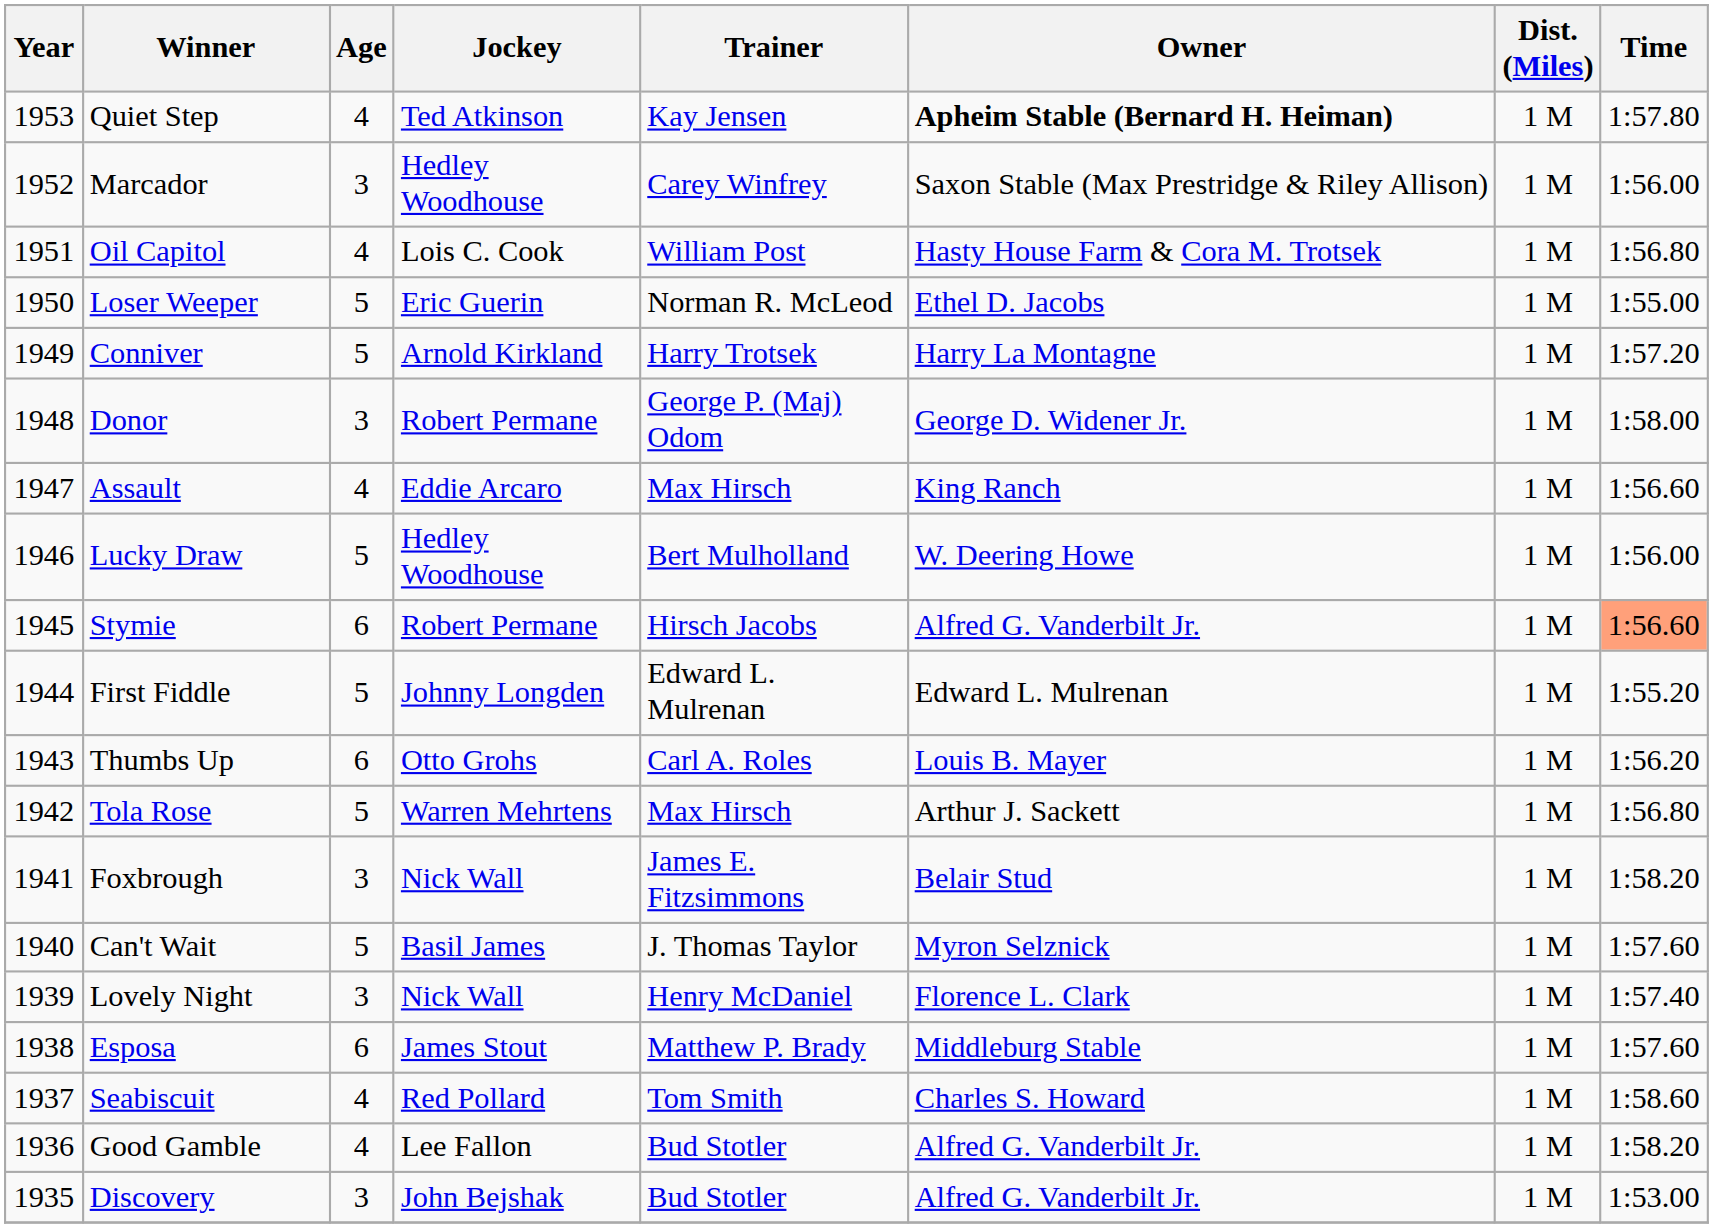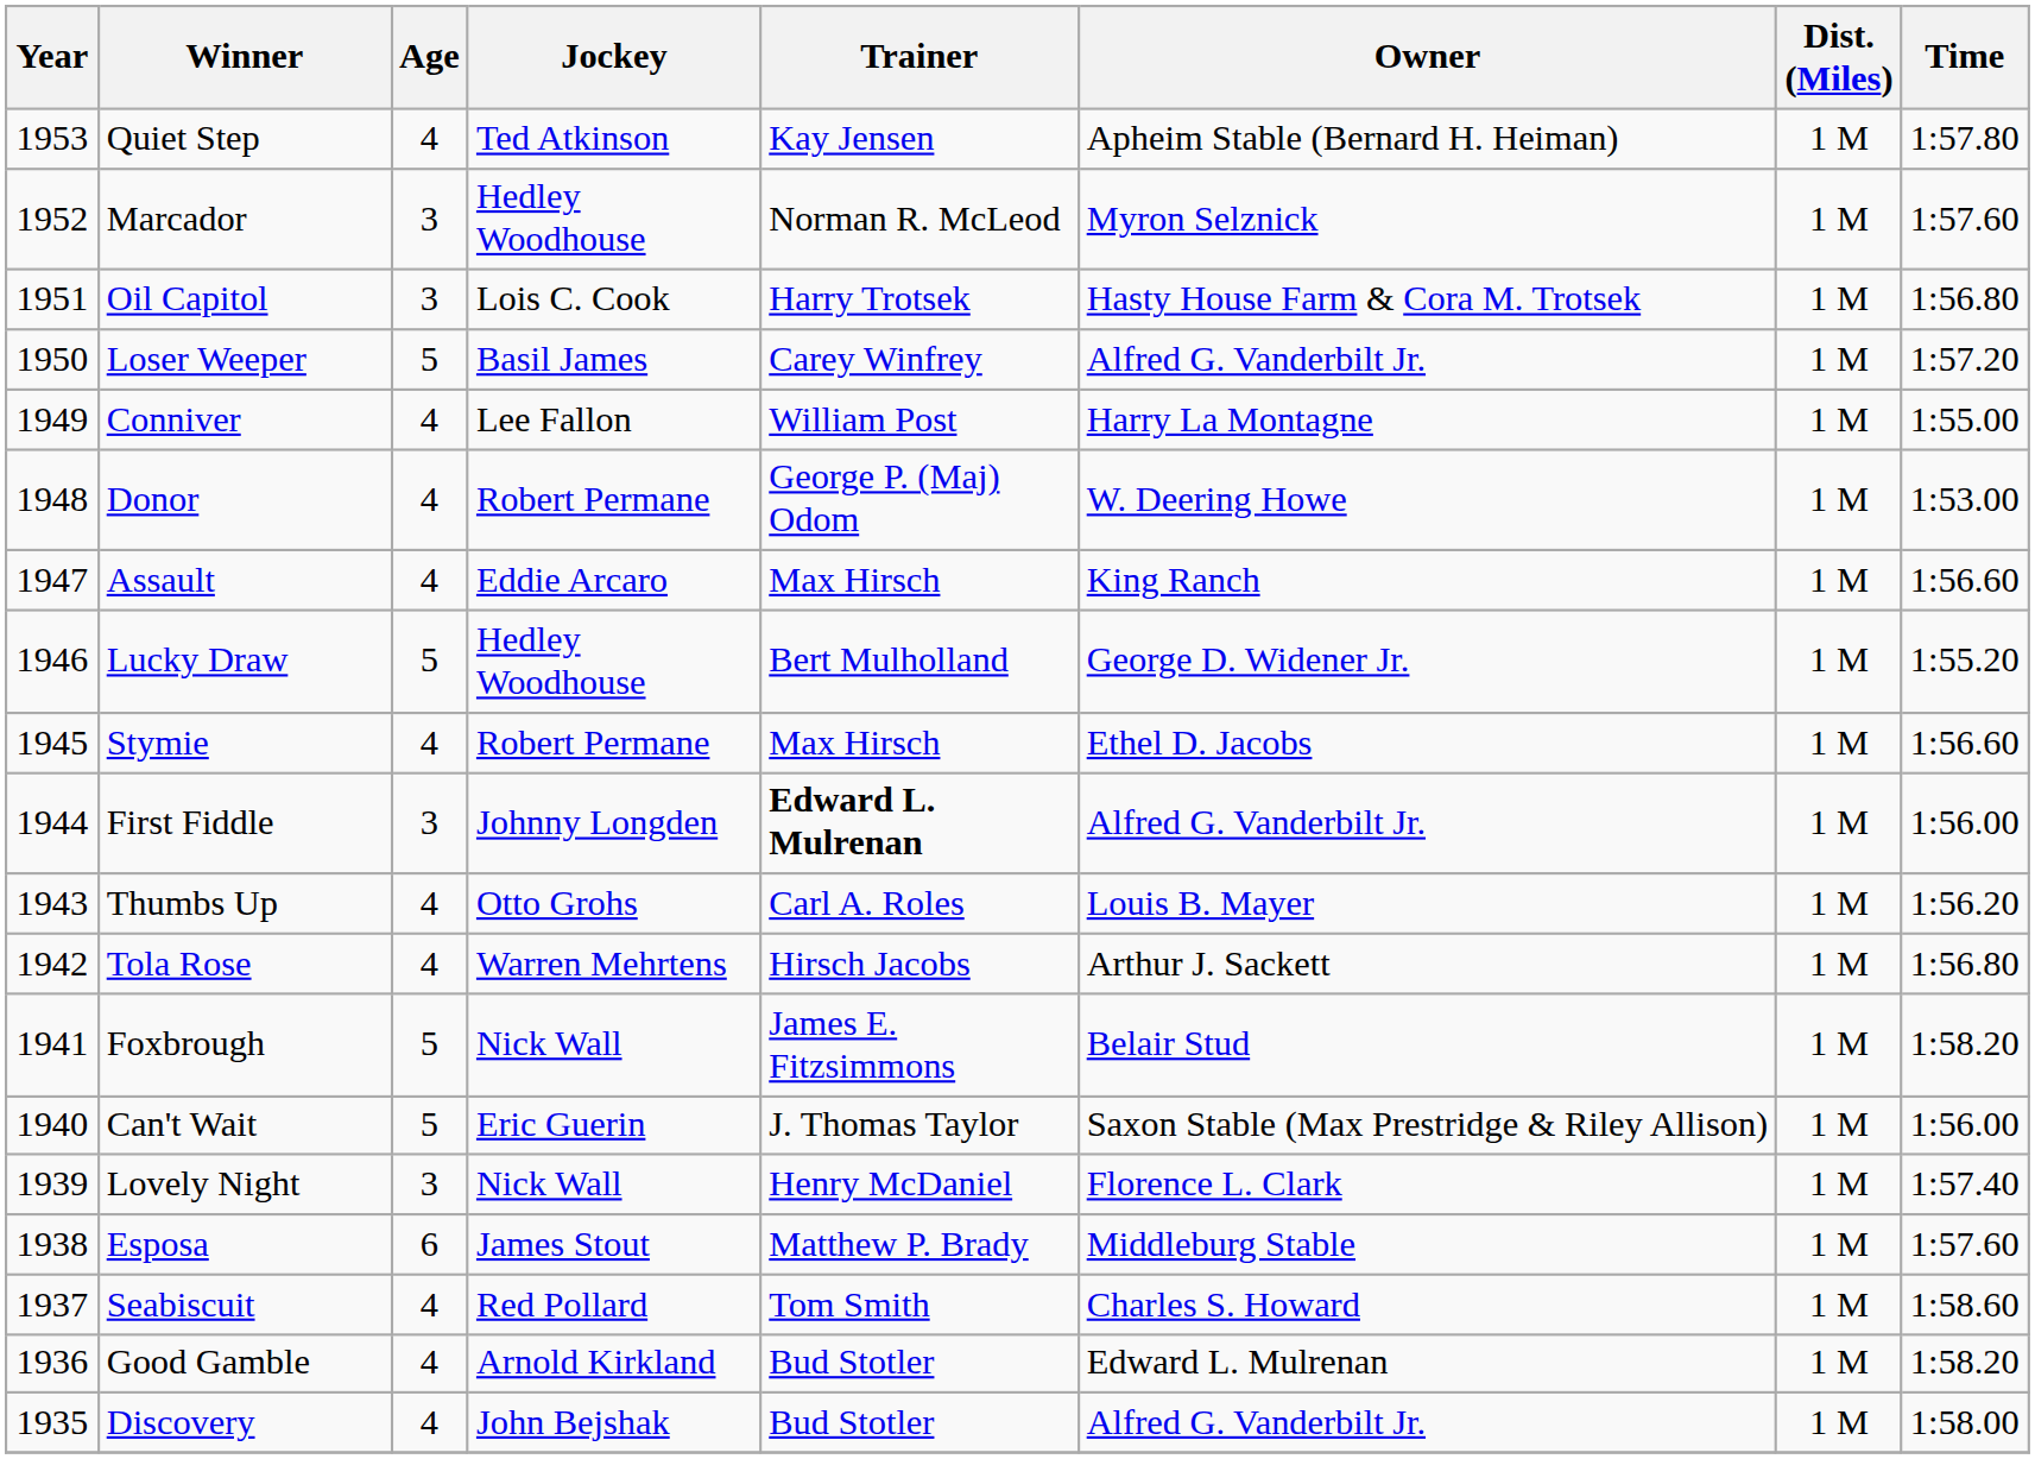 <table class="wikitable sortable" style="font-size:90%">
 <tr>
 <th style="width:30px">Year<br></th>
 <th style="width:110px">Winner<br></th>
 <th style="width:20px">Age<br></th>
 <th style="width:110px">Jockey<br></th>
 <th style="width:120px">Trainer<br></th>
 <th>Owner<br></th>
 <th style="width:25px">Dist.<br> <span>(<a href='#'>Miles</a>)</span></th>
 <th style="width:25px">Time<br></th>
 </tr>
 <tr>
 <td align=center>1953</td>
 <td>Quiet Step</td>
 <td align=center>4</td>
 <td><a href='#'>Ted Atkinson</a></td>
 <td><a href='#'>Kay Jensen</a></td>
-<td><strong>Apheim Stable (Bernard H. Heiman)</strong></td>
+<td>Apheim Stable (Bernard H. Heiman)</td>
 <td align=center>1<span> M</span></td>
 <td align=center>1:57.80</td>
 </tr>
 <tr>
 <td align=center>1952</td>
 <td>Marcador</td>
 <td align=center>3</td>
 <td><a href='#'>Hedley Woodhouse</a></td>
-<td><a href='#'>Carey Winfrey</a></td>
-<td>Saxon Stable (Max Prestridge & Riley Allison)</td>
+<td>Norman R. McLeod</td>
+<td><a href='#'>Myron Selznick</a></td>
 <td align=center>1<span> M</span></td>
-<td align=center>1:56.00</td>
+<td align=center>1:57.60</td>
 </tr>
 <tr>
 <td align=center>1951</td>
 <td><a href='#'>Oil Capitol</a></td>
-<td align=center>4</td>
+<td align=center>3</td>
 <td>Lois C. Cook</td>
-<td><a href='#'>William Post</a></td>
+<td><a href='#'>Harry Trotsek</a></td>
 <td><a href='#'>Hasty House Farm</a> & <a href='#'>Cora M. Trotsek</a></td>
 <td align=center>1<span> M</span></td>
 <td align=center>1:56.80</td>
 </tr>
 <tr>
 <td align=center>1950</td>
 <td><a href='#'>Loser Weeper</a></td>
 <td align=center>5</td>
-<td><a href='#'>Eric Guerin</a></td>
-<td>Norman R. McLeod</td>
-<td><a href='#'>Ethel D. Jacobs</a></td>
+<td><a href='#'>Basil James</a></td>
+<td><a href='#'>Carey Winfrey</a></td>
+<td><a href='#'>Alfred G. Vanderbilt Jr.</a></td>
+<td align=center>1<span> M</span></td>
+<td align=center>1:57.20</td>
+</tr>
+<tr>
+<td align=center>1949</td>
+<td><a href='#'>Conniver</a></td>
+<td align=center>4</td>
+<td>Lee Fallon</td>
+<td><a href='#'>William Post</a></td>
+<td><a href='#'>Harry La Montagne</a></td>
 <td align=center>1<span> M</span></td>
 <td align=center>1:55.00</td>
 </tr>
 <tr>
-<td align=center>1949</td>
-<td><a href='#'>Conniver</a></td>
-<td align=center>5</td>
-<td><a href='#'>Arnold Kirkland</a></td>
-<td><a href='#'>Harry Trotsek</a></td>
-<td><a href='#'>Harry La Montagne</a></td>
-<td align=center>1<span> M</span></td>
-<td align=center>1:57.20</td>
-</tr>
-<tr>
 <td align=center>1948</td>
 <td><a href='#'>Donor</a></td>
-<td align=center>3</td>
+<td align=center>4</td>
 <td><a href='#'>Robert Permane</a></td>
 <td><a href='#'>George P. (Maj) Odom</a></td>
-<td><a href='#'>George D. Widener Jr.</a></td>
+<td><a href='#'>W. Deering Howe</a></td>
 <td align=center>1<span> M</span></td>
-<td align=center>1:58.00</td>
+<td align=center>1:53.00</td>
 </tr>
 <tr>
 <td align=center>1947</td>
 <td><a href='#'>Assault</a></td>
 <td align=center>4</td>
 <td><a href='#'>Eddie Arcaro</a></td>
 <td><a href='#'>Max Hirsch</a></td>
 <td><a href='#'>King Ranch</a></td>
 <td align=center>1<span> M</span></td>
 <td align=center>1:56.60</td>
 </tr>
 <tr>
 <td align=center>1946</td>
 <td><a href='#'>Lucky Draw</a></td>
 <td align=center>5</td>
 <td><a href='#'>Hedley Woodhouse</a></td>
 <td><a href='#'>Bert Mulholland</a></td>
-<td><a href='#'>W. Deering Howe</a></td>
+<td><a href='#'>George D. Widener Jr.</a></td>
+<td align=center>1<span> M</span></td>
+<td align=center>1:55.20</td>
+</tr>
+<tr>
+<td align=center>1945</td>
+<td><a href='#'>Stymie</a></td>
+<td align=center>4</td>
+<td><a href='#'>Robert Permane</a></td>
+<td><a href='#'>Max Hirsch</a></td>
+<td><a href='#'>Ethel D. Jacobs</a></td>
+<td align=center>1<span> M</span></td>
+<td align=center>1:56.60</td>
+</tr>
+<tr>
+<td align=center>1944</td>
+<td>First Fiddle</td>
+<td align=center>3</td>
+<td><a href='#'>Johnny Longden</a></td>
+<td><strong>Edward L. Mulrenan</strong></td>
+<td><a href='#'>Alfred G. Vanderbilt Jr.</a></td>
 <td align=center>1<span> M</span></td>
 <td align=center>1:56.00</td>
 </tr>
 <tr>
-<td align=center>1945</td>
-<td><a href='#'>Stymie</a></td>
-<td align=center>6</td>
-<td><a href='#'>Robert Permane</a></td>
-<td><a href='#'>Hirsch Jacobs</a></td>
-<td><a href='#'>Alfred G. Vanderbilt Jr.</a></td>
-<td align=center>1<span> M</span></td>
-<td align=center style="background: lightsalmon;">1:56.60</td>
-</tr>
-<tr>
-<td align=center>1944</td>
-<td>First Fiddle</td>
-<td align=center>5</td>
-<td><a href='#'>Johnny Longden</a></td>
-<td>Edward L. Mulrenan</td>
-<td>Edward L. Mulrenan</td>
-<td align=center>1<span> M</span></td>
-<td align=center>1:55.20</td>
-</tr>
-<tr>
 <td align=center>1943</td>
 <td>Thumbs Up</td>
-<td align=center>6</td>
+<td align=center>4</td>
 <td><a href='#'>Otto Grohs</a></td>
 <td><a href='#'>Carl A. Roles</a></td>
 <td><a href='#'>Louis B. Mayer</a></td>
 <td align=center>1<span> M</span></td>
 <td align=center>1:56.20</td>
 </tr>
 <tr>
 <td align=center>1942</td>
 <td><a href='#'>Tola Rose</a></td>
-<td align=center>5</td>
+<td align=center>4</td>
 <td><a href='#'>Warren Mehrtens</a></td>
-<td><a href='#'>Max Hirsch</a></td>
+<td><a href='#'>Hirsch Jacobs</a></td>
 <td>Arthur J. Sackett</td>
 <td align=center>1<span> M</span></td>
 <td align=center>1:56.80</td>
 </tr>
 <tr>
 <td align=center>1941</td>
 <td>Foxbrough</td>
-<td align=center>3</td>
+<td align=center>5</td>
 <td><a href='#'>Nick Wall</a></td>
 <td><a href='#'>James E. Fitzsimmons</a></td>
 <td><a href='#'>Belair Stud</a></td>
 <td align=center>1<span> M</span></td>
 <td align=center>1:58.20</td>
 </tr>
 <tr>
 <td align=center>1940</td>
 <td>Can't Wait</td>
 <td align=center>5</td>
-<td><a href='#'>Basil James</a></td>
+<td><a href='#'>Eric Guerin</a></td>
 <td>J. Thomas Taylor</td>
-<td><a href='#'>Myron Selznick</a></td>
+<td>Saxon Stable (Max Prestridge & Riley Allison)</td>
 <td align=center>1<span> M</span></td>
-<td align=center>1:57.60</td>
+<td align=center>1:56.00</td>
 </tr>
 <tr>
 <td align=center>1939</td>
 <td>Lovely Night</td>
 <td align=center>3</td>
 <td><a href='#'>Nick Wall</a></td>
 <td><a href='#'>Henry McDaniel</a></td>
 <td><a href='#'>Florence L. Clark</a></td>
 <td align=center>1<span> M</span></td>
 <td align=center>1:57.40</td>
 </tr>
 <tr>
 <td align=center>1938</td>
 <td><a href='#'>Esposa</a></td>
 <td align=center>6</td>
 <td><a href='#'>James Stout</a></td>
 <td><a href='#'>Matthew P. Brady</a></td>
 <td><a href='#'>Middleburg Stable</a></td>
 <td align=center>1<span> M</span></td>
 <td align=center>1:57.60</td>
 </tr>
 <tr>
 <td align=center>1937</td>
 <td><a href='#'>Seabiscuit</a></td>
 <td align=center>4</td>
 <td><a href='#'>Red Pollard</a></td>
 <td><a href='#'>Tom Smith</a></td>
 <td><a href='#'>Charles S. Howard</a></td>
 <td align=center>1<span> M</span></td>
 <td align=center>1:58.60</td>
 </tr>
 <tr>
 <td align=center>1936</td>
 <td>Good Gamble</td>
 <td align=center>4</td>
-<td>Lee Fallon</td>
+<td><a href='#'>Arnold Kirkland</a></td>
 <td><a href='#'>Bud Stotler</a></td>
-<td><a href='#'>Alfred G. Vanderbilt Jr.</a></td>
+<td>Edward L. Mulrenan</td>
 <td align=center>1<span> M</span></td>
 <td align=center>1:58.20</td>
 </tr>
 <tr>
 <td align=center>1935</td>
 <td><a href='#'>Discovery</a></td>
-<td align=center>3</td>
+<td align=center>4</td>
 <td><a href='#'>John Bejshak</a></td>
 <td><a href='#'>Bud Stotler</a></td>
 <td><a href='#'>Alfred G. Vanderbilt Jr.</a></td>
 <td align=center>1<span> M</span></td>
-<td align=center>1:53.00</td>
+<td align=center>1:58.00</td>
 </tr>
 <tr>
 </tr>
 </table>
